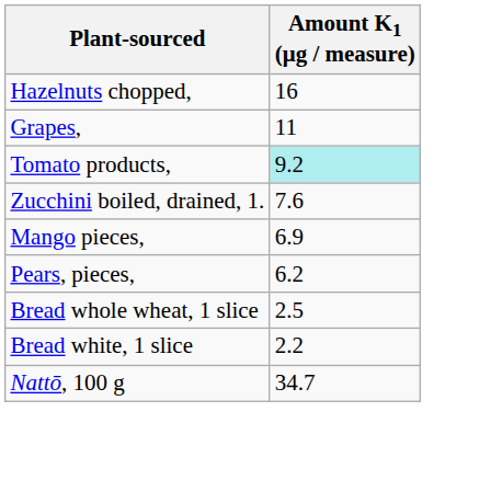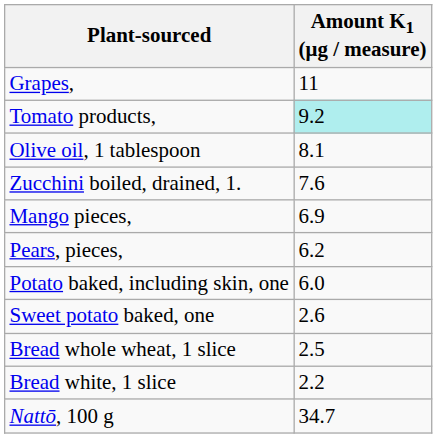 <table class="wikitable">
 <tr>
 <th>Plant-sourced</th>
 <th>Amount K<sub>1</sub><br> (μg / measure)</th>
-</tr>
-<tr>
-<td><a href='#'>Hazelnuts</a> chopped, </td>
-<td>16</td>
 </tr>
 <tr>
 <td><a href='#'>Grapes</a>, </td>
 <td>11</td>
 </tr>
 <tr>
 <td><a href='#'>Tomato</a> products, </td>
 <td style="background: paleturquoise;">9.2</td>
+</tr>
+<tr>
+<td><a href='#'>Olive oil</a>, 1 tablespoon</td>
+<td>8.1</td>
 </tr>
 <tr>
 <td><a href='#'>Zucchini</a> boiled, drained, 1.</td>
 <td>7.6</td>
 </tr>
 <tr>
 <td><a href='#'>Mango</a> pieces, </td>
 <td>6.9</td>
 </tr>
 <tr>
 <td><a href='#'>Pears</a>, pieces, </td>
 <td>6.2</td>
 </tr>
 <tr>
+<td><a href='#'>Potato</a> baked, including skin, one</td>
+<td>6.0</td>
+</tr>
+<tr>
+<td><a href='#'>Sweet potato</a> baked, one</td>
+<td>2.6</td>
+</tr>
+<tr>
 <td><a href='#'>Bread</a> whole wheat, 1 slice</td>
 <td>2.5</td>
 </tr>
 <tr>
 <td><a href='#'>Bread</a> white, 1 slice</td>
 <td>2.2</td>
 </tr>
 <tr>
 <td><em><a href='#'>Nattō</a></em>, 100 g</td>
 <td>34.7</td>
 </tr>
 </table>
